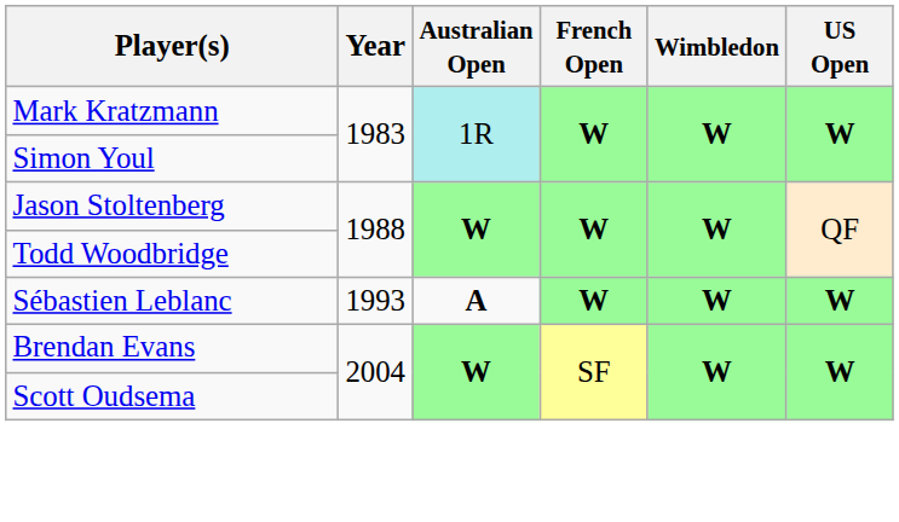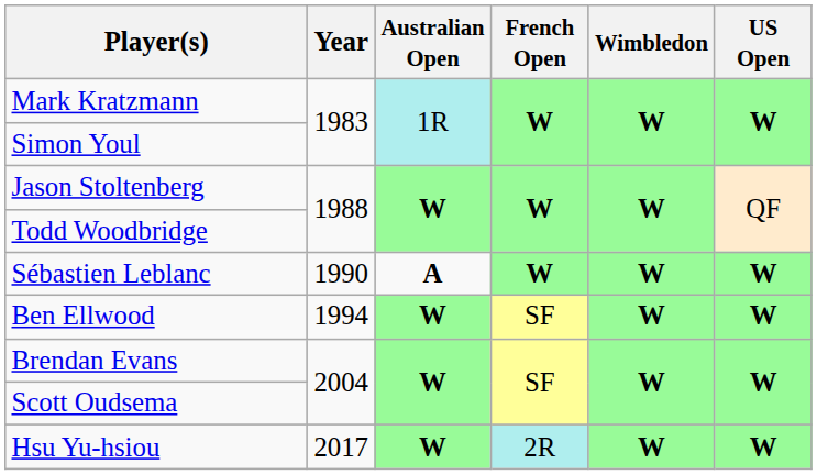 <table class="wikitable sortable" style="text-align:center;">
 <tr>
 <th style="width:170px;"><strong>Player(s)</strong></th>
 <th><strong>Year</strong></th>
 <th class="unsortable" width="50"><small><strong>Australian Open</strong></small></th>
 <th class="unsortable" width="50"><small><strong>French Open</strong></small></th>
 <th class="unsortable" width="50"><small><strong>Wimbledon</strong></small></th>
 <th class="unsortable" width="50"><small><strong>US Open</strong></small></th>
 </tr>
 <tr>
 <td align="left"> <a href='#'>Mark Kratzmann</a></td>
 <td rowspan="2">1983</td>
 <td rowspan="2" style="background:#afeeee;">1R</td>
 <td rowspan="2" style="background:PaleGreen;"><strong>W</strong></td>
 <td rowspan="2" style="background:PaleGreen;"><strong>W</strong></td>
 <td rowspan="2" style="background:PaleGreen;"><strong>W</strong></td>
 </tr>
 <tr>
 <td align="left"> <a href='#'>Simon Youl</a></td>
 </tr>
 <tr>
 <td align="left"> <a href='#'>Jason Stoltenberg</a></td>
 <td rowspan="2">1988</td>
 <td rowspan="2" style="background:PaleGreen;"><strong>W</strong></td>
 <td rowspan="2" style="background:PaleGreen;"><strong>W</strong></td>
 <td rowspan="2" style="background:PaleGreen;"><strong>W</strong></td>
 <td rowspan="2" style="background:#ffebcd;">QF</td>
 </tr>
 <tr>
 <td align="left"> <a href='#'>Todd Woodbridge</a></td>
 </tr>
 <tr>
 <td align="left"> <a href='#'>Sébastien Leblanc</a></td>
-<td>1993</td>
+<td>1990</td>
 <td><strong>A</strong></td>
 <td style="background:PaleGreen;"><strong>W</strong></td>
+<td style="background:PaleGreen;"><strong>W</strong></td>
+<td style="background:PaleGreen;"><strong>W</strong></td>
+</tr>
+<tr>
+<td align="left"> <a href='#'>Ben Ellwood</a></td>
+<td>1994</td>
+<td style="background:PaleGreen;"><strong>W</strong></td>
+<td style="background:#ff9;">SF</td>
 <td style="background:PaleGreen;"><strong>W</strong></td>
 <td style="background:PaleGreen;"><strong>W</strong></td>
 </tr>
 <tr>
 <td align="left"> <a href='#'>Brendan Evans</a></td>
 <td rowspan="2">2004</td>
 <td rowspan="2" style="background:PaleGreen;"><strong>W</strong></td>
 <td rowspan="2" style="background:#ff9;">SF</td>
 <td rowspan="2" style="background:PaleGreen;"><strong>W</strong></td>
 <td rowspan="2" style="background:PaleGreen;"><strong>W</strong></td>
 </tr>
 <tr>
 <td align="left"> <a href='#'>Scott Oudsema</a></td>
 </tr>
+<tr>
+<td align="left"> <a href='#'>Hsu Yu-hsiou</a></td>
+<td>2017</td>
+<td style="background:PaleGreen;"><strong>W</strong></td>
+<td style="background:#afeeee;">2R</td>
+<td style="background:PaleGreen;"><strong>W</strong></td>
+<td style="background:PaleGreen;"><strong>W</strong></td>
+</tr>
 </table>
